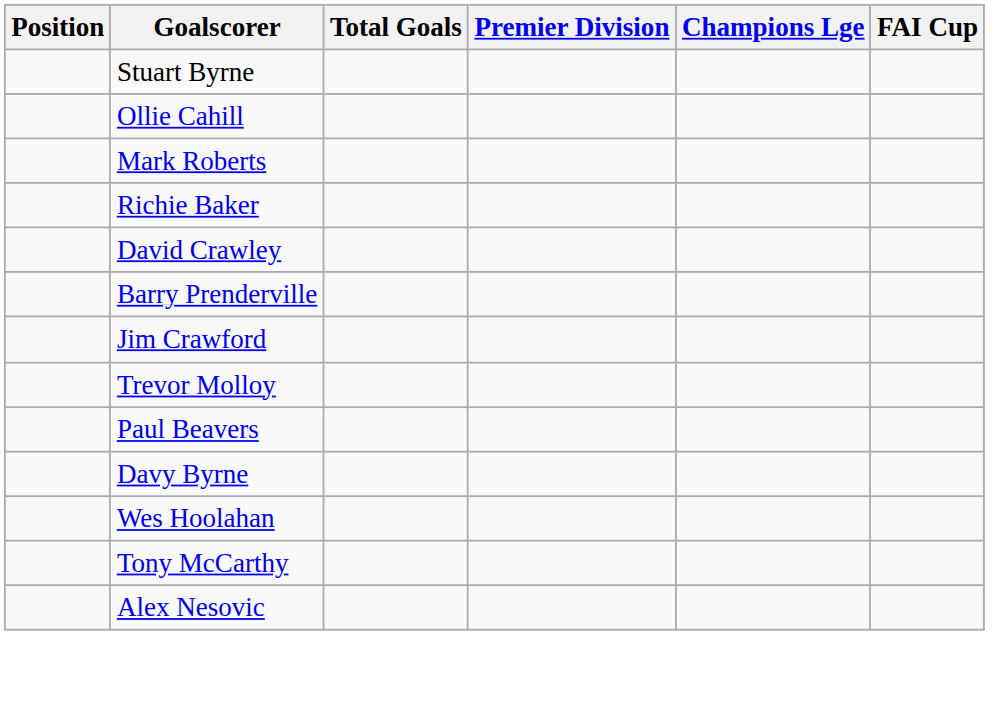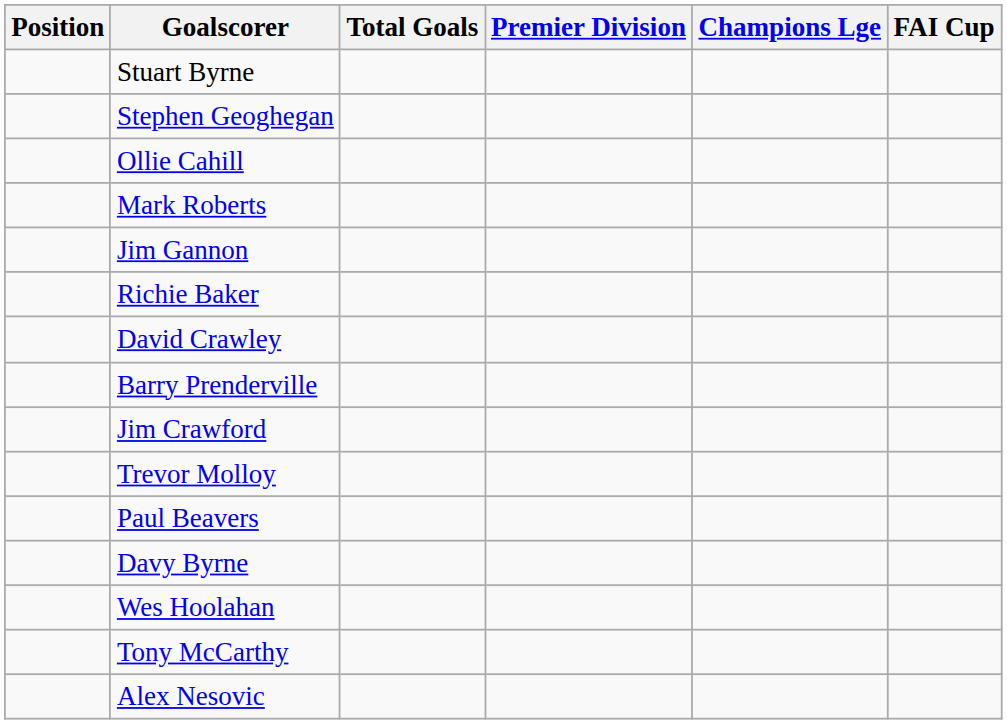 <table class="wikitable" style="font-size:95%;">
 <tr>
 <th>Position</th>
 <th>Goalscorer</th>
 <th>Total Goals</th>
 <th><a href='#'>Premier Division</a></th>
 <th><a href='#'>Champions Lge</a></th>
 <th>FAI Cup</th>
 </tr>
 <tr>
 <td></td>
 <td> Stuart Byrne</td>
 <td></td>
 <td></td>
 <td></td>
 <td></td>
 </tr>
 <tr>
 <td></td>
+<td> <a href='#'>Stephen Geoghegan</a></td>
+<td></td>
+<td></td>
+<td></td>
+<td></td>
+</tr>
+<tr>
+<td></td>
 <td> <a href='#'>Ollie Cahill</a></td>
 <td></td>
 <td></td>
 <td></td>
 <td></td>
 </tr>
 <tr>
 <td></td>
 <td> <a href='#'>Mark Roberts</a></td>
+<td></td>
+<td></td>
+<td></td>
+<td></td>
+</tr>
+<tr>
+<td></td>
+<td> <a href='#'>Jim Gannon</a></td>
 <td></td>
 <td></td>
 <td></td>
 <td></td>
 </tr>
 <tr>
 <td></td>
 <td> <a href='#'>Richie Baker</a></td>
 <td></td>
 <td></td>
 <td></td>
 <td></td>
 </tr>
 <tr>
 <td></td>
 <td> <a href='#'>David Crawley</a></td>
 <td></td>
 <td></td>
 <td></td>
 <td></td>
 </tr>
 <tr>
 <td></td>
 <td> <a href='#'>Barry Prenderville</a></td>
 <td></td>
 <td></td>
 <td></td>
 <td></td>
 </tr>
 <tr>
 <td></td>
 <td> <a href='#'>Jim Crawford</a></td>
 <td></td>
 <td></td>
 <td></td>
 <td></td>
 </tr>
 <tr>
 <td></td>
 <td> <a href='#'>Trevor Molloy</a></td>
 <td></td>
 <td></td>
 <td></td>
 <td></td>
 </tr>
 <tr>
 <td></td>
 <td> <a href='#'>Paul Beavers</a></td>
 <td></td>
 <td></td>
 <td></td>
 <td></td>
 </tr>
 <tr>
 <td></td>
 <td> <a href='#'>Davy Byrne</a></td>
 <td></td>
 <td></td>
 <td></td>
 <td></td>
 </tr>
 <tr>
 <td></td>
 <td> <a href='#'>Wes Hoolahan</a></td>
 <td></td>
 <td></td>
 <td></td>
 <td></td>
 </tr>
 <tr>
 <td></td>
 <td> <a href='#'>Tony McCarthy</a></td>
 <td></td>
 <td></td>
 <td></td>
 <td></td>
 </tr>
 <tr>
 <td></td>
 <td> <a href='#'>Alex Nesovic</a></td>
 <td></td>
 <td></td>
 <td></td>
 <td></td>
 </tr>
 </table>
